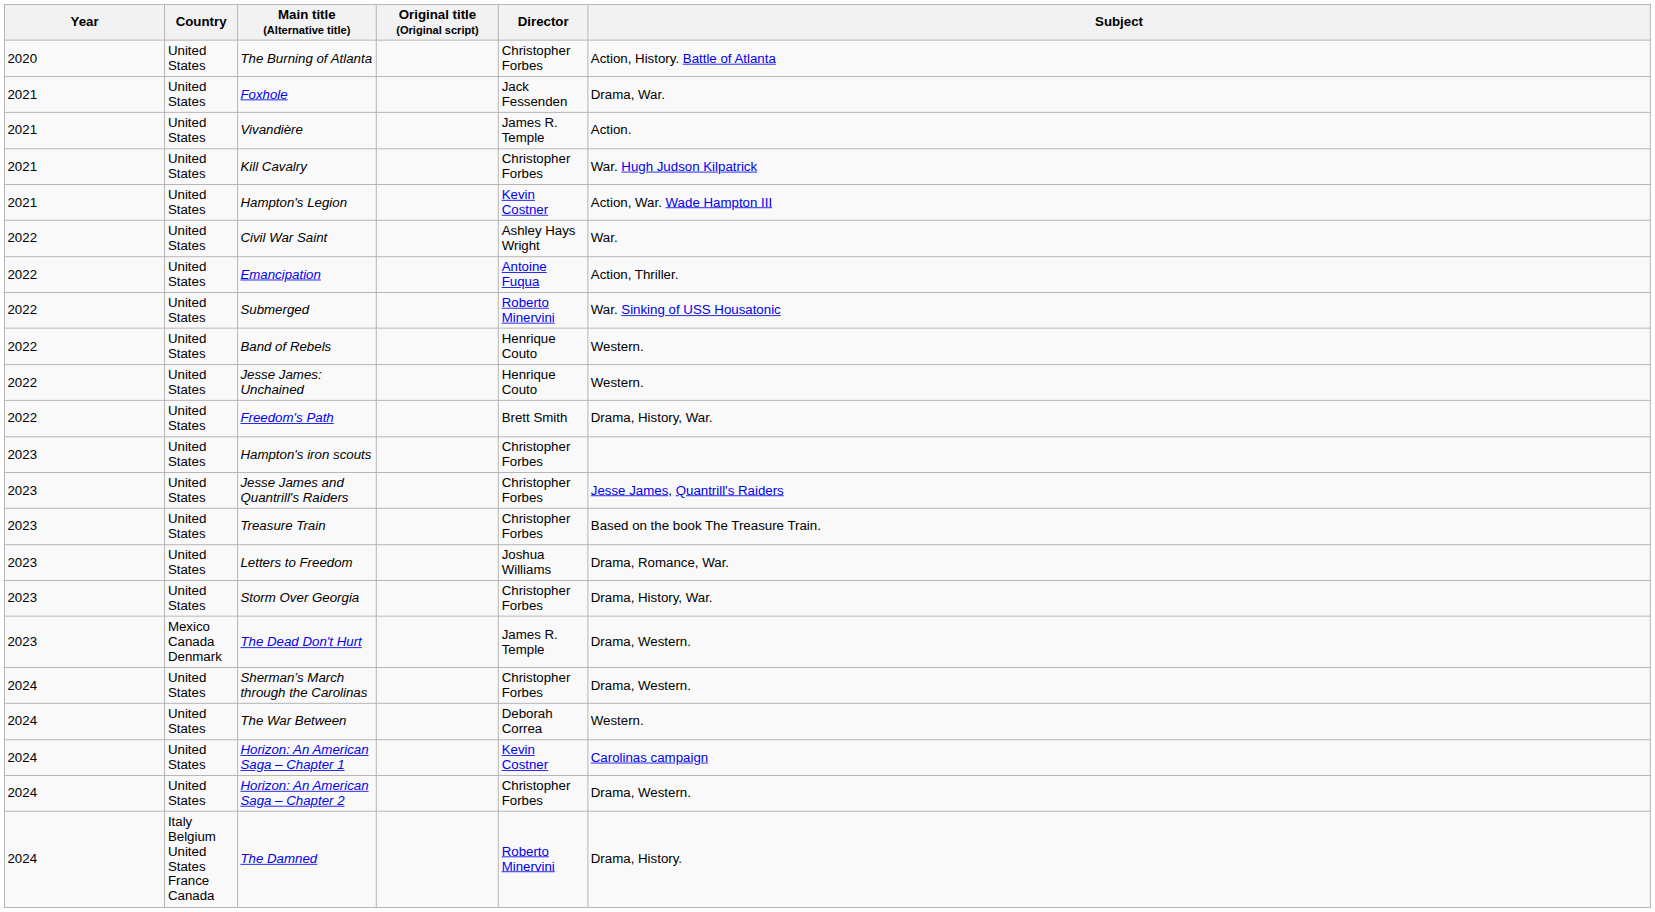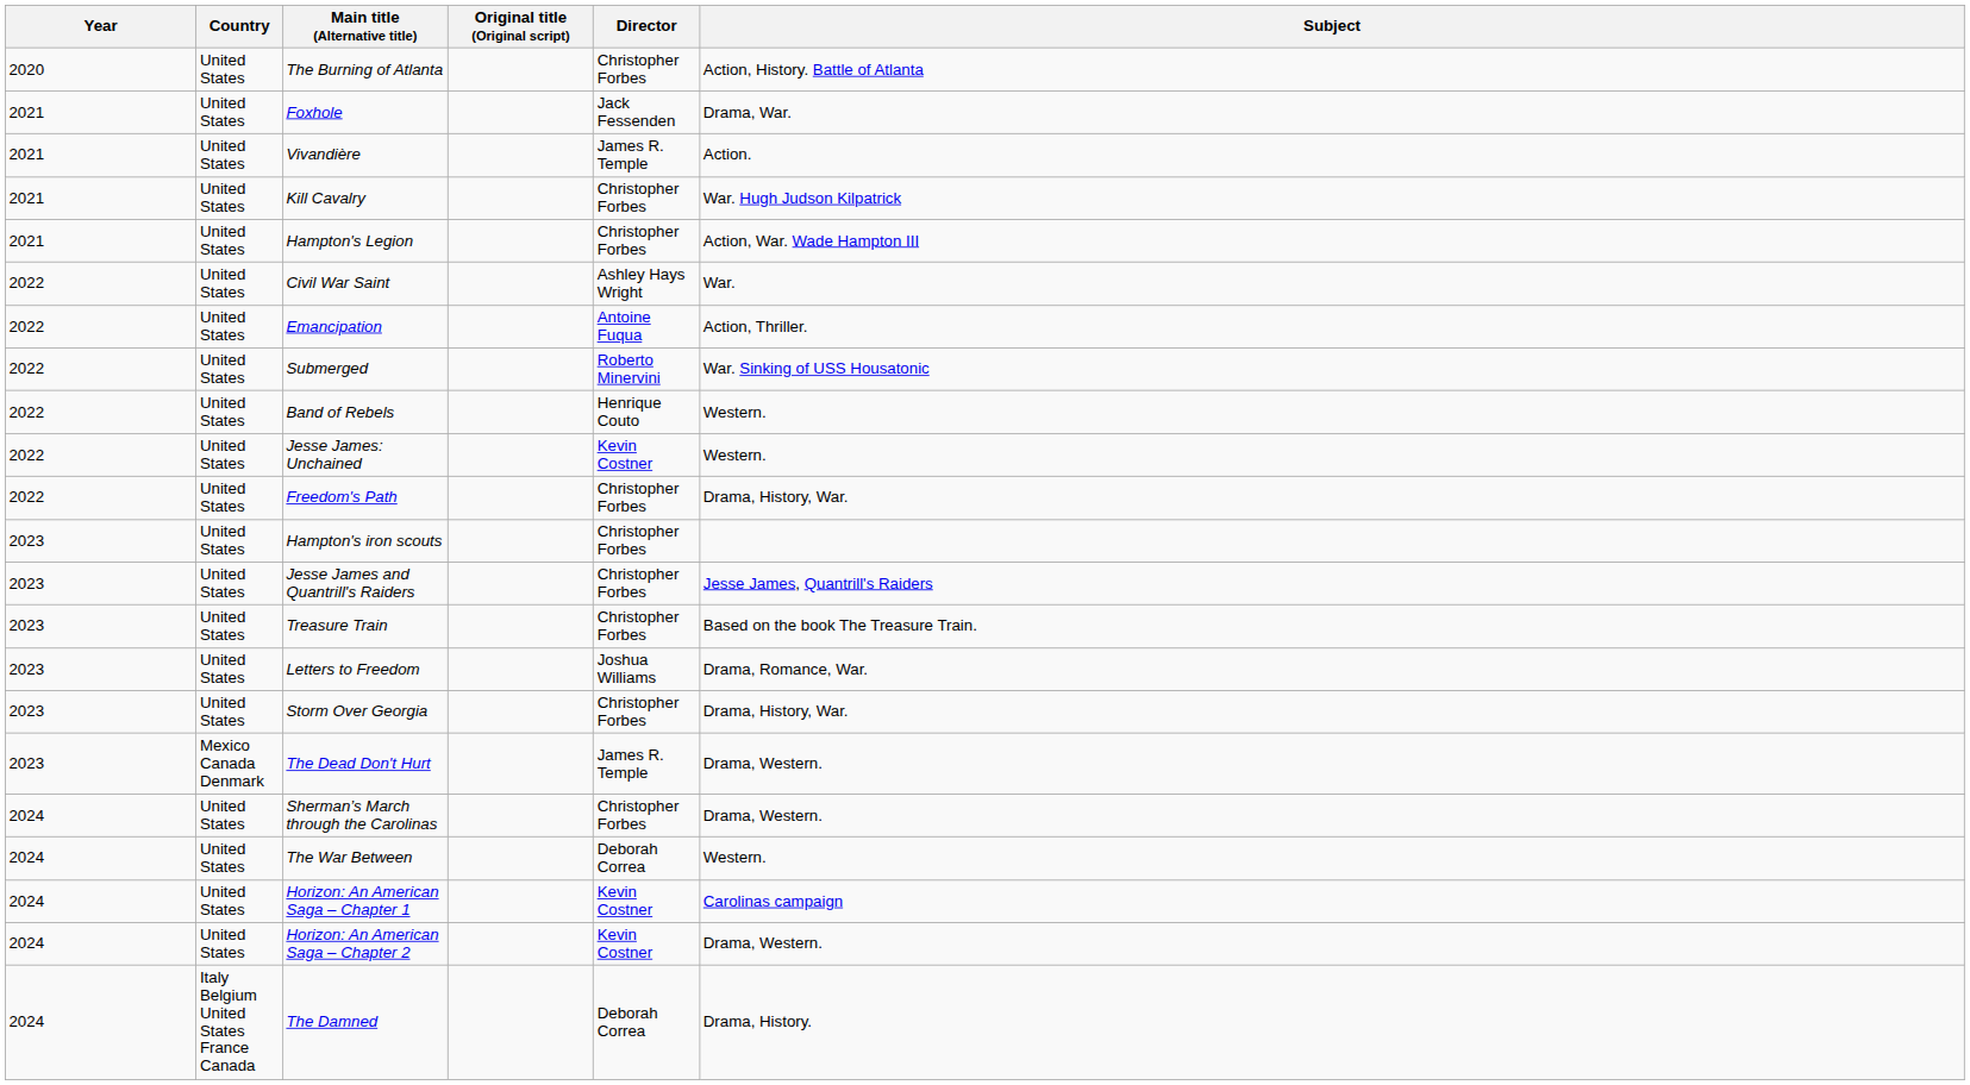 <table class="wikitable sortable" style="width:100%;">
 <tr>
 <th>Year</th>
 <th width= 80>Country</th>
 <th class="unsortable" style="width:160px;">Main title<br><small>(Alternative title)</small></th>
 <th class="unsortable" style="width:140px;">Original title<br><small>(Original script)</small></th>
 <th width=100>Director</th>
 <th class="unsortable">Subject</th>
 </tr>
 <tr>
 <td>2020</td>
 <td>United States</td>
 <td><em>The Burning of Atlanta</em></td>
 <td></td>
 <td>Christopher Forbes</td>
 <td>Action, History. <a href='#'>Battle of Atlanta</a></td>
 </tr>
 <tr>
 <td>2021</td>
 <td>United States</td>
 <td><em><a href='#'>Foxhole</a></em></td>
 <td></td>
 <td>Jack Fessenden</td>
 <td>Drama, War.</td>
 </tr>
 <tr>
 <td>2021</td>
 <td>United States</td>
 <td><em>Vivandière</em></td>
 <td></td>
 <td>James R. Temple</td>
 <td>Action.</td>
 </tr>
 <tr>
 <td>2021</td>
 <td>United States</td>
 <td><em>Kill Cavalry</em></td>
 <td></td>
 <td>Christopher Forbes</td>
 <td>War. <a href='#'>Hugh Judson Kilpatrick</a></td>
 </tr>
 <tr>
 <td>2021</td>
 <td>United States</td>
 <td><em>Hampton's Legion</em></td>
 <td></td>
-<td><a href='#'>Kevin Costner</a></td>
+<td>Christopher Forbes</td>
 <td>Action, War. <a href='#'>Wade Hampton III</a></td>
 </tr>
 <tr>
 <td>2022</td>
 <td>United States</td>
 <td><em>Civil War Saint</em></td>
 <td></td>
 <td>Ashley Hays Wright</td>
 <td>War.</td>
 </tr>
 <tr>
 <td>2022</td>
 <td>United States</td>
 <td><em><a href='#'>Emancipation</a></em></td>
 <td></td>
 <td><a href='#'>Antoine Fuqua</a></td>
 <td>Action, Thriller.</td>
 </tr>
 <tr>
 <td>2022</td>
 <td>United States</td>
 <td><em>Submerged</em></td>
 <td></td>
 <td><a href='#'>Roberto Minervini</a></td>
 <td>War. <a href='#'>Sinking of USS Housatonic</a></td>
 </tr>
 <tr>
 <td>2022</td>
 <td>United States</td>
 <td><em>Band of Rebels</em></td>
 <td></td>
 <td>Henrique Couto</td>
 <td>Western.</td>
 </tr>
 <tr>
 <td>2022</td>
 <td>United States</td>
 <td><em>Jesse James: Unchained</em></td>
 <td></td>
-<td>Henrique Couto</td>
+<td><a href='#'>Kevin Costner</a></td>
 <td>Western.</td>
 </tr>
 <tr>
 <td>2022</td>
 <td>United States</td>
 <td><em><a href='#'>Freedom's Path</a></em></td>
 <td></td>
-<td>Brett Smith</td>
+<td>Christopher Forbes</td>
 <td>Drama, History, War.</td>
 </tr>
 <tr>
 <td>2023</td>
 <td>United States</td>
 <td><em>Hampton's iron scouts</em></td>
 <td></td>
 <td>Christopher Forbes</td>
 <td></td>
 </tr>
 <tr>
 <td>2023</td>
 <td>United States</td>
 <td><em>Jesse James and Quantrill's Raiders</em></td>
 <td></td>
 <td>Christopher Forbes</td>
 <td><a href='#'>Jesse James</a>, <a href='#'>Quantrill's Raiders</a></td>
 </tr>
 <tr>
 <td>2023</td>
 <td>United States</td>
 <td><em>Treasure Train</em></td>
 <td></td>
 <td>Christopher Forbes</td>
 <td>Based on the book The Treasure Train.</td>
 </tr>
 <tr>
 <td>2023</td>
 <td>United States</td>
 <td><em>Letters to Freedom</em></td>
 <td></td>
 <td>Joshua Williams</td>
 <td>Drama, Romance, War.</td>
 </tr>
 <tr>
 <td>2023</td>
 <td>United States</td>
 <td><em>Storm Over Georgia</em></td>
 <td></td>
 <td>Christopher Forbes</td>
 <td>Drama, History, War.</td>
 </tr>
 <tr>
 <td>2023</td>
 <td>Mexico<br>Canada<br>Denmark</td>
 <td><em><a href='#'>The Dead Don't Hurt</a></em></td>
 <td></td>
 <td>James R. Temple</td>
 <td>Drama, Western.</td>
 </tr>
 <tr>
 <td>2024</td>
 <td>United States</td>
 <td><em>Sherman’s March through the Carolinas</em></td>
 <td></td>
 <td>Christopher Forbes</td>
 <td>Drama, Western.</td>
 </tr>
 <tr>
 <td>2024</td>
 <td>United States</td>
 <td><em>The War Between</em></td>
 <td></td>
 <td>Deborah Correa</td>
 <td>Western.</td>
 </tr>
 <tr>
 <td>2024</td>
 <td>United States</td>
 <td><em><a href='#'>Horizon: An American Saga – Chapter 1</a></em></td>
 <td></td>
 <td><a href='#'>Kevin Costner</a></td>
 <td><a href='#'>Carolinas campaign</a></td>
 </tr>
 <tr>
 <td>2024</td>
 <td>United States</td>
 <td><em><a href='#'>Horizon: An American Saga – Chapter 2</a></em></td>
 <td></td>
-<td>Christopher Forbes</td>
+<td><a href='#'>Kevin Costner</a></td>
 <td>Drama, Western.</td>
 </tr>
 <tr>
 <td>2024</td>
 <td>Italy<br>Belgium<br>United States<br>France<br>Canada</td>
 <td><em><a href='#'>The Damned</a></em></td>
 <td></td>
-<td><a href='#'>Roberto Minervini</a></td>
+<td>Deborah Correa</td>
 <td>Drama, History.</td>
 </tr>
 </table>
